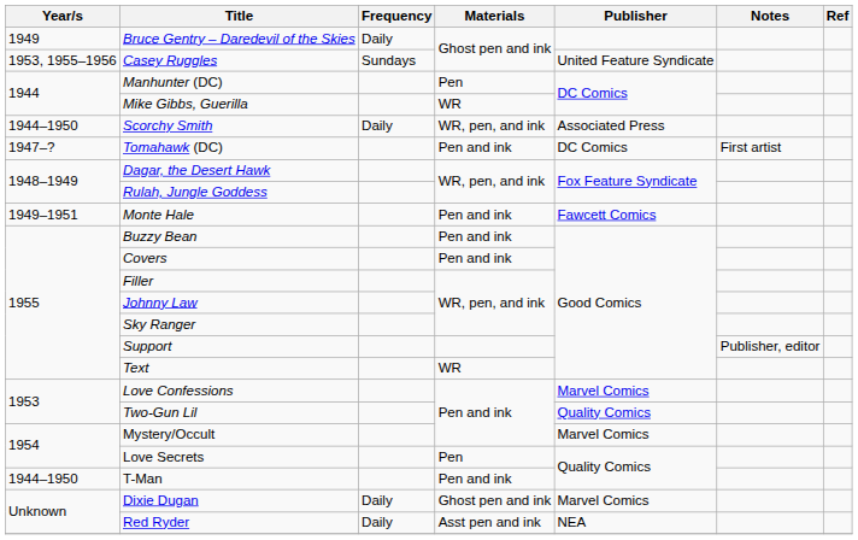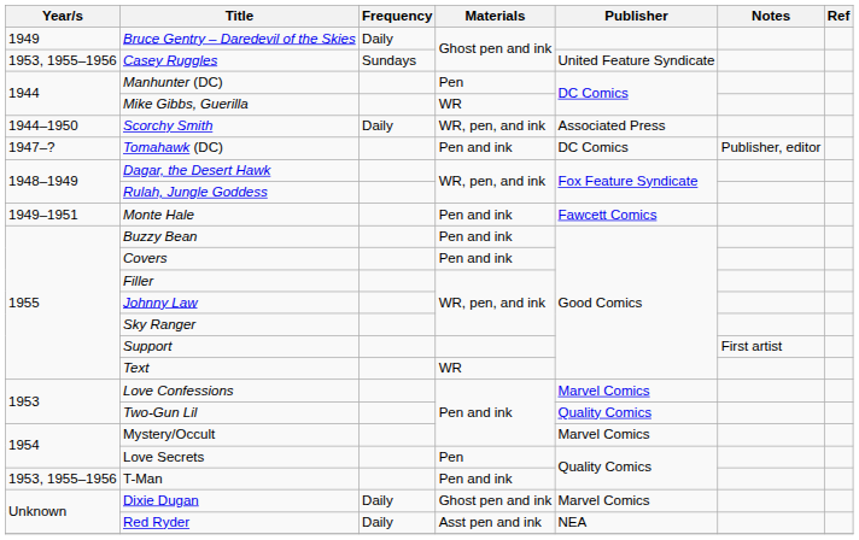 <table class="wikitable sortable">
 <tr>
 <th>Year/s</th>
 <th>Title</th>
 <th>Frequency</th>
 <th>Materials</th>
 <th>Publisher</th>
 <th>Notes</th>
 <th>Ref</th>
 </tr>
 <tr>
 <td>1949</td>
 <td><em><a href='#'>Bruce Gentry – Daredevil of the Skies</a></em></td>
 <td>Daily</td>
 <td rowspan="2">Ghost pen and ink</td>
 <td></td>
 <td></td>
 <td></td>
 </tr>
 <tr>
 <td>1953, 1955–1956</td>
 <td><em><a href='#'>Casey Ruggles</a></em></td>
 <td>Sundays</td>
 <td>United Feature Syndicate</td>
 <td></td>
 <td></td>
 </tr>
 <tr>
 <td rowspan="2">1944</td>
 <td><em>Manhunter</em> (DC)</td>
 <td></td>
 <td>Pen</td>
 <td rowspan="2"><a href='#'>DC Comics</a></td>
 <td></td>
 <td></td>
 </tr>
 <tr>
 <td><em>Mike Gibbs, Guerilla</em></td>
 <td></td>
 <td>WR</td>
 <td></td>
 <td></td>
 </tr>
 <tr>
 <td>1944–1950</td>
 <td><em><a href='#'>Scorchy Smith</a></em></td>
 <td>Daily</td>
 <td>WR, pen, and ink</td>
 <td>Associated Press</td>
 <td></td>
 <td></td>
 </tr>
 <tr>
 <td>1947–?</td>
 <td><em><a href='#'>Tomahawk</a></em> (DC)</td>
 <td></td>
 <td>Pen and ink</td>
 <td>DC Comics</td>
-<td>First artist</td>
+<td>Publisher, editor</td>
 <td></td>
 </tr>
 <tr>
 <td rowspan="2">1948–1949</td>
 <td><em><a href='#'>Dagar, the Desert Hawk</a></em></td>
 <td></td>
 <td rowspan="2">WR, pen, and ink</td>
 <td rowspan="2"><a href='#'>Fox Feature Syndicate</a></td>
 <td></td>
 <td></td>
 </tr>
 <tr>
 <td><em><a href='#'>Rulah, Jungle Goddess</a></em></td>
 <td></td>
 <td></td>
 <td></td>
 </tr>
 <tr>
 <td>1949–1951</td>
 <td><em>Monte Hale</em></td>
 <td></td>
 <td>Pen and ink</td>
 <td><a href='#'>Fawcett Comics</a></td>
 <td></td>
 <td></td>
 </tr>
 <tr>
 <td rowspan="7">1955</td>
 <td><em>Buzzy Bean</em></td>
 <td></td>
 <td>Pen and ink</td>
 <td rowspan="7">Good Comics</td>
 <td></td>
 <td></td>
 </tr>
 <tr>
 <td><em>Covers</em></td>
 <td></td>
 <td>Pen and ink</td>
 <td></td>
 <td></td>
 </tr>
 <tr>
 <td><em>Filler</em></td>
 <td></td>
 <td rowspan="3">WR, pen, and ink</td>
 <td></td>
 <td></td>
 </tr>
 <tr>
 <td><em><a href='#'>Johnny Law</a></em></td>
 <td></td>
 <td></td>
 <td></td>
 </tr>
 <tr>
 <td><em>Sky Ranger</em></td>
 <td></td>
 <td></td>
 <td></td>
 </tr>
 <tr>
 <td><em>Support</em></td>
 <td></td>
 <td></td>
-<td>Publisher, editor</td>
+<td>First artist</td>
 <td></td>
 </tr>
 <tr>
 <td><em>Text</em></td>
 <td></td>
 <td>WR</td>
 <td></td>
 <td></td>
 </tr>
 <tr>
 <td rowspan="2">1953</td>
 <td><em>Love Confessions</em></td>
 <td></td>
 <td rowspan="3">Pen and ink</td>
 <td><a href='#'>Marvel Comics</a></td>
 <td></td>
 <td></td>
 </tr>
 <tr>
 <td><em>Two-Gun Lil</td>
 <td></td>
 <td><a href='#'>Quality Comics</a></td>
 <td></td>
 </tr>
 <tr>
 <td rowspan="2">1954</td>
 <td></em>Mystery/Occult<em></td>
 <td></td>
 <td>Marvel Comics</td>
 <td></td>
 <td></td>
 </tr>
 <tr>
 <td></em>Love Secrets<em></td>
 <td></td>
 <td>Pen</td>
 <td rowspan="2">Quality Comics</td>
 <td></td>
 <td></td>
 </tr>
 <tr>
-<td>1944–1950</td>
+<td>1953, 1955–1956</td>
 <td></em>T-Man<em></td>
 <td></td>
 <td>Pen and ink</td>
 <td></td>
 <td></td>
 </tr>
 <tr>
 <td rowspan="2">Unknown</td>
 <td></em><a href='#'>Dixie Dugan</a><em></td>
 <td>Daily</td>
 <td>Ghost pen and ink</td>
 <td>Marvel Comics</td>
 <td></td>
 <td></td>
 </tr>
 <tr>
 <td></em><a href='#'>Red Ryder</a><em></td>
 <td>Daily</td>
 <td>Asst pen and ink</td>
 <td>NEA</td>
 <td></td>
 <td></td>
 </tr>
 <tr>
 </tr>
 </table>
